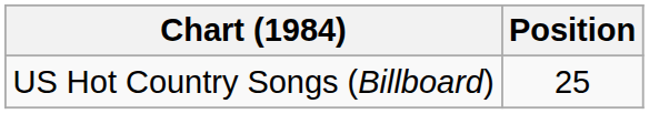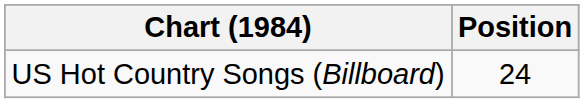 <table class="wikitable">
 <tr>
 <th>Chart (1984)</th>
 <th>Position</th>
 </tr>
 <tr>
 <td>US Hot Country Songs (<em>Billboard</em>)</td>
-<td align="center">25</td>
+<td align="center">24</td>
 </tr>
 </table>
